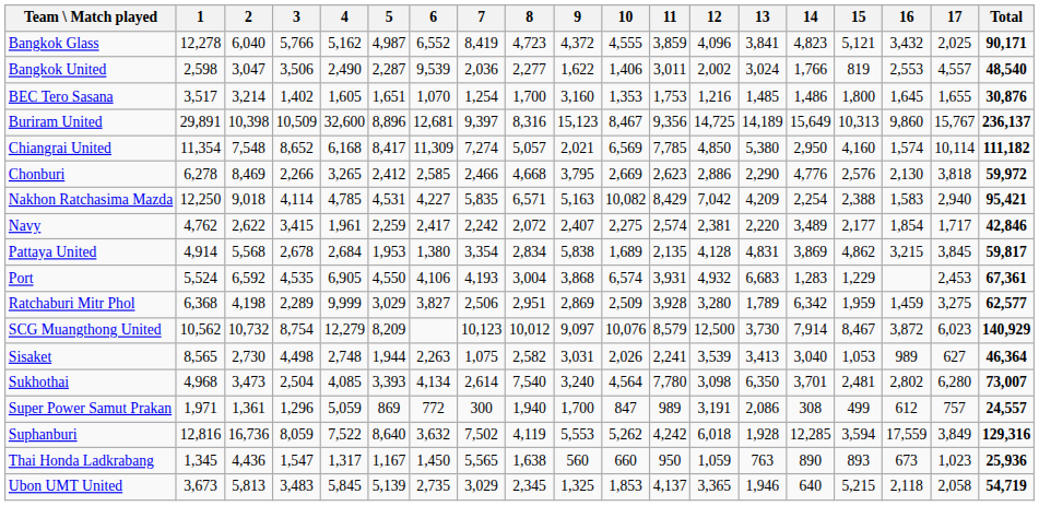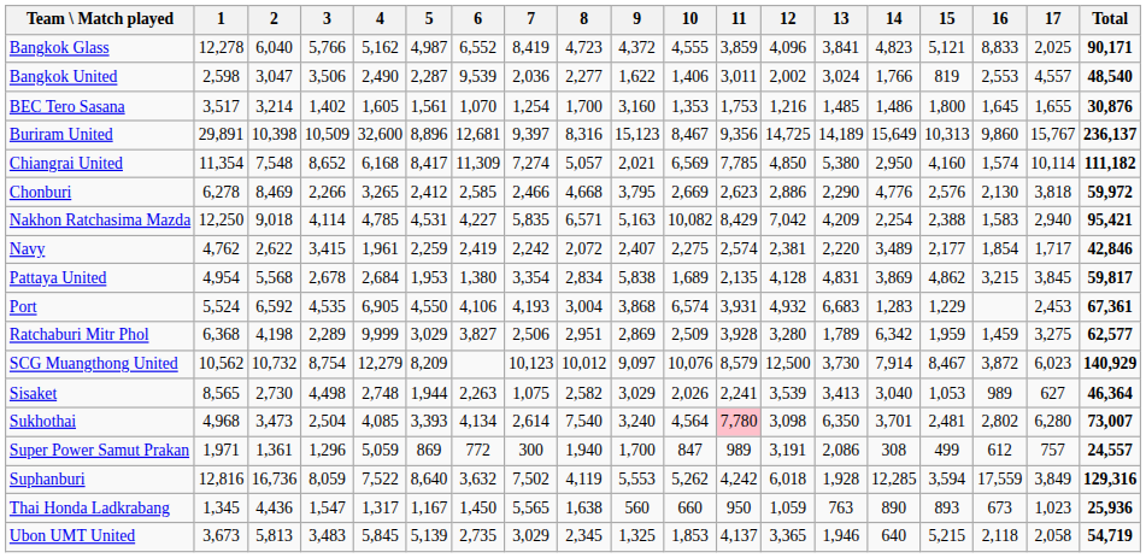 <table class="wikitable sortable" style="font-size: 74%; text-align:center;">
 <tr>
 <th>Team \ Match played</th>
 <th align=center>1</th>
 <th align=center>2</th>
 <th align=center>3</th>
 <th align=center>4</th>
 <th align=center>5</th>
 <th align=center>6</th>
 <th align=center>7</th>
 <th align=center>8</th>
 <th align=center>9</th>
 <th align=center>10</th>
 <th align=center>11</th>
 <th align=center>12</th>
 <th align=center>13</th>
 <th align=center>14</th>
 <th align=center>15</th>
 <th align=center>16</th>
 <th align=center>17</th>
 <th align=center>Total</th>
 </tr>
 <tr align=center>
 <td align=left><a href='#'>Bangkok Glass</a></td>
 <td>12,278</td>
 <td>6,040</td>
 <td>5,766</td>
 <td>5,162</td>
 <td>4,987</td>
 <td>6,552</td>
 <td>8,419</td>
 <td>4,723</td>
 <td>4,372</td>
 <td>4,555</td>
 <td>3,859</td>
 <td>4,096</td>
 <td>3,841</td>
 <td>4,823</td>
 <td>5,121</td>
-<td>3,432</td>
+<td>8,833</td>
 <td>2,025</td>
 <td><strong>90,171</strong></td>
 </tr>
 <tr align=center>
 <td align=left><a href='#'>Bangkok United</a></td>
 <td>2,598</td>
 <td>3,047</td>
 <td>3,506</td>
 <td>2,490</td>
 <td>2,287</td>
 <td>9,539</td>
 <td>2,036</td>
 <td>2,277</td>
 <td>1,622</td>
 <td>1,406</td>
 <td>3,011</td>
 <td>2,002</td>
 <td>3,024</td>
 <td>1,766</td>
 <td>819</td>
 <td>2,553</td>
 <td>4,557</td>
 <td><strong>48,540</strong></td>
 </tr>
 <tr align=center>
 <td align=left><a href='#'>BEC Tero Sasana</a></td>
 <td>3,517</td>
 <td>3,214</td>
 <td>1,402</td>
 <td>1,605</td>
-<td>1,651</td>
+<td>1,561</td>
 <td>1,070</td>
 <td>1,254</td>
 <td>1,700</td>
 <td>3,160</td>
 <td>1,353</td>
 <td>1,753</td>
 <td>1,216</td>
 <td>1,485</td>
 <td>1,486</td>
 <td>1,800</td>
 <td>1,645</td>
 <td>1,655</td>
 <td><strong>30,876</strong></td>
 </tr>
 <tr align=center>
 <td align=left><a href='#'>Buriram United</a></td>
 <td>29,891</td>
 <td>10,398</td>
 <td>10,509</td>
 <td>32,600</td>
 <td>8,896</td>
 <td>12,681</td>
 <td>9,397</td>
 <td>8,316</td>
 <td>15,123</td>
 <td>8,467</td>
 <td>9,356</td>
 <td>14,725</td>
 <td>14,189</td>
 <td>15,649</td>
 <td>10,313</td>
 <td>9,860</td>
 <td>15,767</td>
 <td><strong>236,137</strong></td>
 </tr>
 <tr align=center>
 <td align=left><a href='#'>Chiangrai United</a></td>
 <td>11,354</td>
 <td>7,548</td>
 <td>8,652</td>
 <td>6,168</td>
 <td>8,417</td>
 <td>11,309</td>
 <td>7,274</td>
 <td>5,057</td>
 <td>2,021</td>
 <td>6,569</td>
 <td>7,785</td>
 <td>4,850</td>
 <td>5,380</td>
 <td>2,950</td>
 <td>4,160</td>
 <td>1,574</td>
 <td>10,114</td>
 <td><strong>111,182</strong></td>
 </tr>
 <tr align=center>
 <td align=left><a href='#'>Chonburi</a></td>
 <td>6,278</td>
 <td>8,469</td>
 <td>2,266</td>
 <td>3,265</td>
 <td>2,412</td>
 <td>2,585</td>
 <td>2,466</td>
 <td>4,668</td>
 <td>3,795</td>
 <td>2,669</td>
 <td>2,623</td>
 <td>2,886</td>
 <td>2,290</td>
 <td>4,776</td>
 <td>2,576</td>
 <td>2,130</td>
 <td>3,818</td>
 <td><strong>59,972</strong></td>
 </tr>
 <tr align=center>
 <td align=left><a href='#'>Nakhon Ratchasima Mazda</a></td>
 <td>12,250</td>
 <td>9,018</td>
 <td>4,114</td>
 <td>4,785</td>
 <td>4,531</td>
 <td>4,227</td>
 <td>5,835</td>
 <td>6,571</td>
 <td>5,163</td>
 <td>10,082</td>
 <td>8,429</td>
 <td>7,042</td>
 <td>4,209</td>
 <td>2,254</td>
 <td>2,388</td>
 <td>1,583</td>
 <td>2,940</td>
 <td><strong>95,421</strong></td>
 </tr>
 <tr align=center>
 <td align=left><a href='#'>Navy</a></td>
 <td>4,762</td>
 <td>2,622</td>
 <td>3,415</td>
 <td>1,961</td>
 <td>2,259</td>
-<td>2,417</td>
+<td>2,419</td>
 <td>2,242</td>
 <td>2,072</td>
 <td>2,407</td>
 <td>2,275</td>
 <td>2,574</td>
 <td>2,381</td>
 <td>2,220</td>
 <td>3,489</td>
 <td>2,177</td>
 <td>1,854</td>
 <td>1,717</td>
 <td><strong>42,846</strong></td>
 </tr>
 <tr align=center>
 <td align=left><a href='#'>Pattaya United</a></td>
-<td>4,914</td>
+<td>4,954</td>
 <td>5,568</td>
 <td>2,678</td>
 <td>2,684</td>
 <td>1,953</td>
 <td>1,380</td>
 <td>3,354</td>
 <td>2,834</td>
 <td>5,838</td>
 <td>1,689</td>
 <td>2,135</td>
 <td>4,128</td>
 <td>4,831</td>
 <td>3,869</td>
 <td>4,862</td>
 <td>3,215</td>
 <td>3,845</td>
 <td><strong>59,817</strong></td>
 </tr>
 <tr align=center>
 <td align=left><a href='#'>Port</a></td>
 <td>5,524</td>
 <td>6,592</td>
 <td>4,535</td>
 <td>6,905</td>
 <td>4,550</td>
 <td>4,106</td>
 <td>4,193</td>
 <td>3,004</td>
 <td>3,868</td>
 <td>6,574</td>
 <td>3,931</td>
 <td>4,932</td>
 <td>6,683</td>
 <td>1,283</td>
 <td>1,229</td>
 <td></td>
 <td>2,453</td>
 <td><strong>67,361</strong></td>
 </tr>
 <tr align=center>
 <td align=left><a href='#'>Ratchaburi Mitr Phol</a></td>
 <td>6,368</td>
 <td>4,198</td>
 <td>2,289</td>
 <td>9,999</td>
 <td>3,029</td>
 <td>3,827</td>
 <td>2,506</td>
 <td>2,951</td>
 <td>2,869</td>
 <td>2,509</td>
 <td>3,928</td>
 <td>3,280</td>
 <td>1,789</td>
 <td>6,342</td>
 <td>1,959</td>
 <td>1,459</td>
 <td>3,275</td>
 <td><strong>62,577</strong></td>
 </tr>
 <tr align=center>
 <td align=left><a href='#'>SCG Muangthong United</a></td>
 <td>10,562</td>
 <td>10,732</td>
 <td>8,754</td>
 <td>12,279</td>
 <td>8,209</td>
 <td></td>
 <td>10,123</td>
 <td>10,012</td>
 <td>9,097</td>
 <td>10,076</td>
 <td>8,579</td>
 <td>12,500</td>
 <td>3,730</td>
 <td>7,914</td>
 <td>8,467</td>
 <td>3,872</td>
 <td>6,023</td>
 <td><strong>140,929</strong></td>
 </tr>
 <tr align=center>
 <td align=left><a href='#'>Sisaket</a></td>
 <td>8,565</td>
 <td>2,730</td>
 <td>4,498</td>
 <td>2,748</td>
 <td>1,944</td>
 <td>2,263</td>
 <td>1,075</td>
 <td>2,582</td>
-<td>3,031</td>
+<td>3,029</td>
 <td>2,026</td>
 <td>2,241</td>
 <td>3,539</td>
 <td>3,413</td>
 <td>3,040</td>
 <td>1,053</td>
 <td>989</td>
 <td>627</td>
 <td><strong>46,364</strong></td>
 </tr>
 <tr align=center>
 <td align=left><a href='#'>Sukhothai</a></td>
 <td>4,968</td>
 <td>3,473</td>
 <td>2,504</td>
 <td>4,085</td>
 <td>3,393</td>
 <td>4,134</td>
 <td>2,614</td>
 <td>7,540</td>
 <td>3,240</td>
 <td>4,564</td>
-<td>7,780</td>
+<td style="background: pink;">7,780</td>
 <td>3,098</td>
 <td>6,350</td>
 <td>3,701</td>
 <td>2,481</td>
 <td>2,802</td>
 <td>6,280</td>
 <td><strong>73,007</strong></td>
 </tr>
 <tr align=center>
 <td align=left><a href='#'>Super Power Samut Prakan</a></td>
 <td>1,971</td>
 <td>1,361</td>
 <td>1,296</td>
 <td>5,059</td>
 <td>869</td>
 <td>772</td>
 <td>300</td>
 <td>1,940</td>
 <td>1,700</td>
 <td>847</td>
 <td>989</td>
 <td>3,191</td>
 <td>2,086</td>
 <td>308</td>
 <td>499</td>
 <td>612</td>
 <td>757</td>
 <td><strong>24,557</strong></td>
 </tr>
 <tr align=center>
 <td align=left><a href='#'>Suphanburi</a></td>
 <td>12,816</td>
 <td>16,736</td>
 <td>8,059</td>
 <td>7,522</td>
 <td>8,640</td>
 <td>3,632</td>
 <td>7,502</td>
 <td>4,119</td>
 <td>5,553</td>
 <td>5,262</td>
 <td>4,242</td>
 <td>6,018</td>
 <td>1,928</td>
 <td>12,285</td>
 <td>3,594</td>
 <td>17,559</td>
 <td>3,849</td>
 <td><strong>129,316</strong></td>
 </tr>
 <tr align=center>
 <td align=left><a href='#'>Thai Honda Ladkrabang</a></td>
 <td>1,345</td>
 <td>4,436</td>
 <td>1,547</td>
 <td>1,317</td>
 <td>1,167</td>
 <td>1,450</td>
 <td>5,565</td>
 <td>1,638</td>
 <td>560</td>
 <td>660</td>
 <td>950</td>
 <td>1,059</td>
 <td>763</td>
 <td>890</td>
 <td>893</td>
 <td>673</td>
 <td>1,023</td>
 <td><strong>25,936</strong></td>
 </tr>
 <tr align=center>
 <td align=left><a href='#'>Ubon UMT United</a></td>
 <td>3,673</td>
 <td>5,813</td>
 <td>3,483</td>
 <td>5,845</td>
 <td>5,139</td>
 <td>2,735</td>
 <td>3,029</td>
 <td>2,345</td>
 <td>1,325</td>
 <td>1,853</td>
 <td>4,137</td>
 <td>3,365</td>
 <td>1,946</td>
 <td>640</td>
 <td>5,215</td>
 <td>2,118</td>
 <td>2,058</td>
 <td><strong>54,719</strong></td>
 </tr>
 </table>
